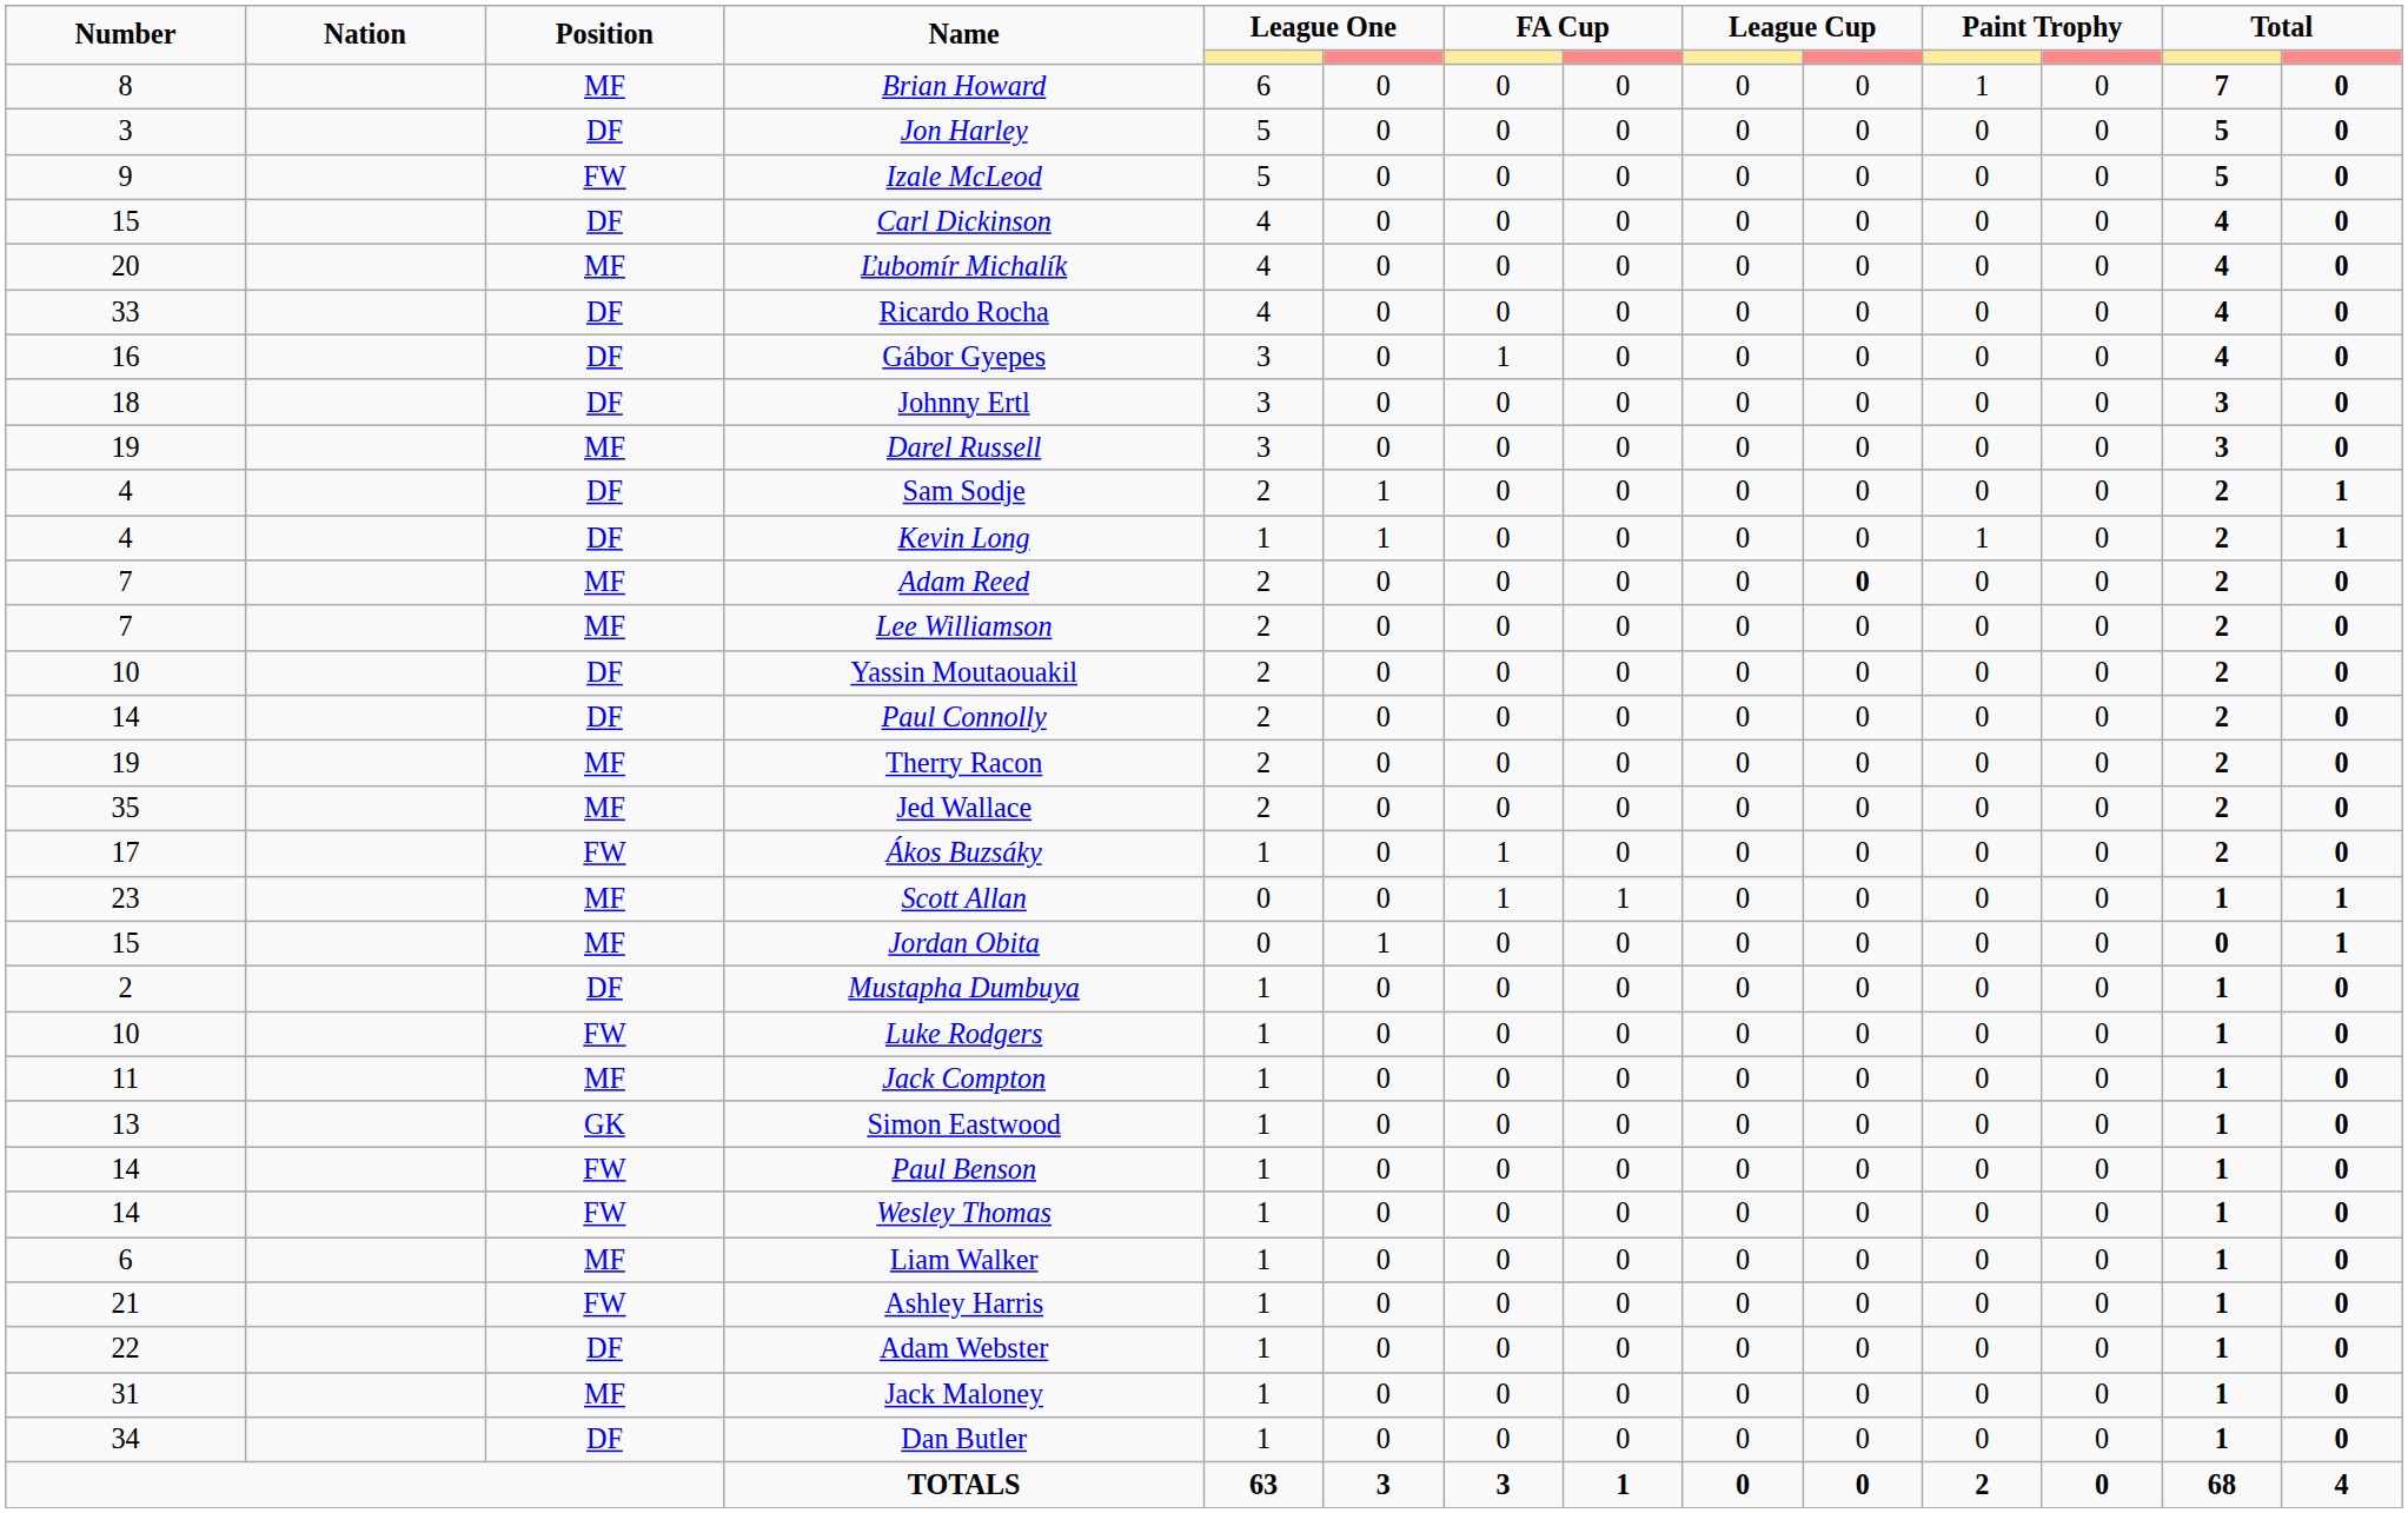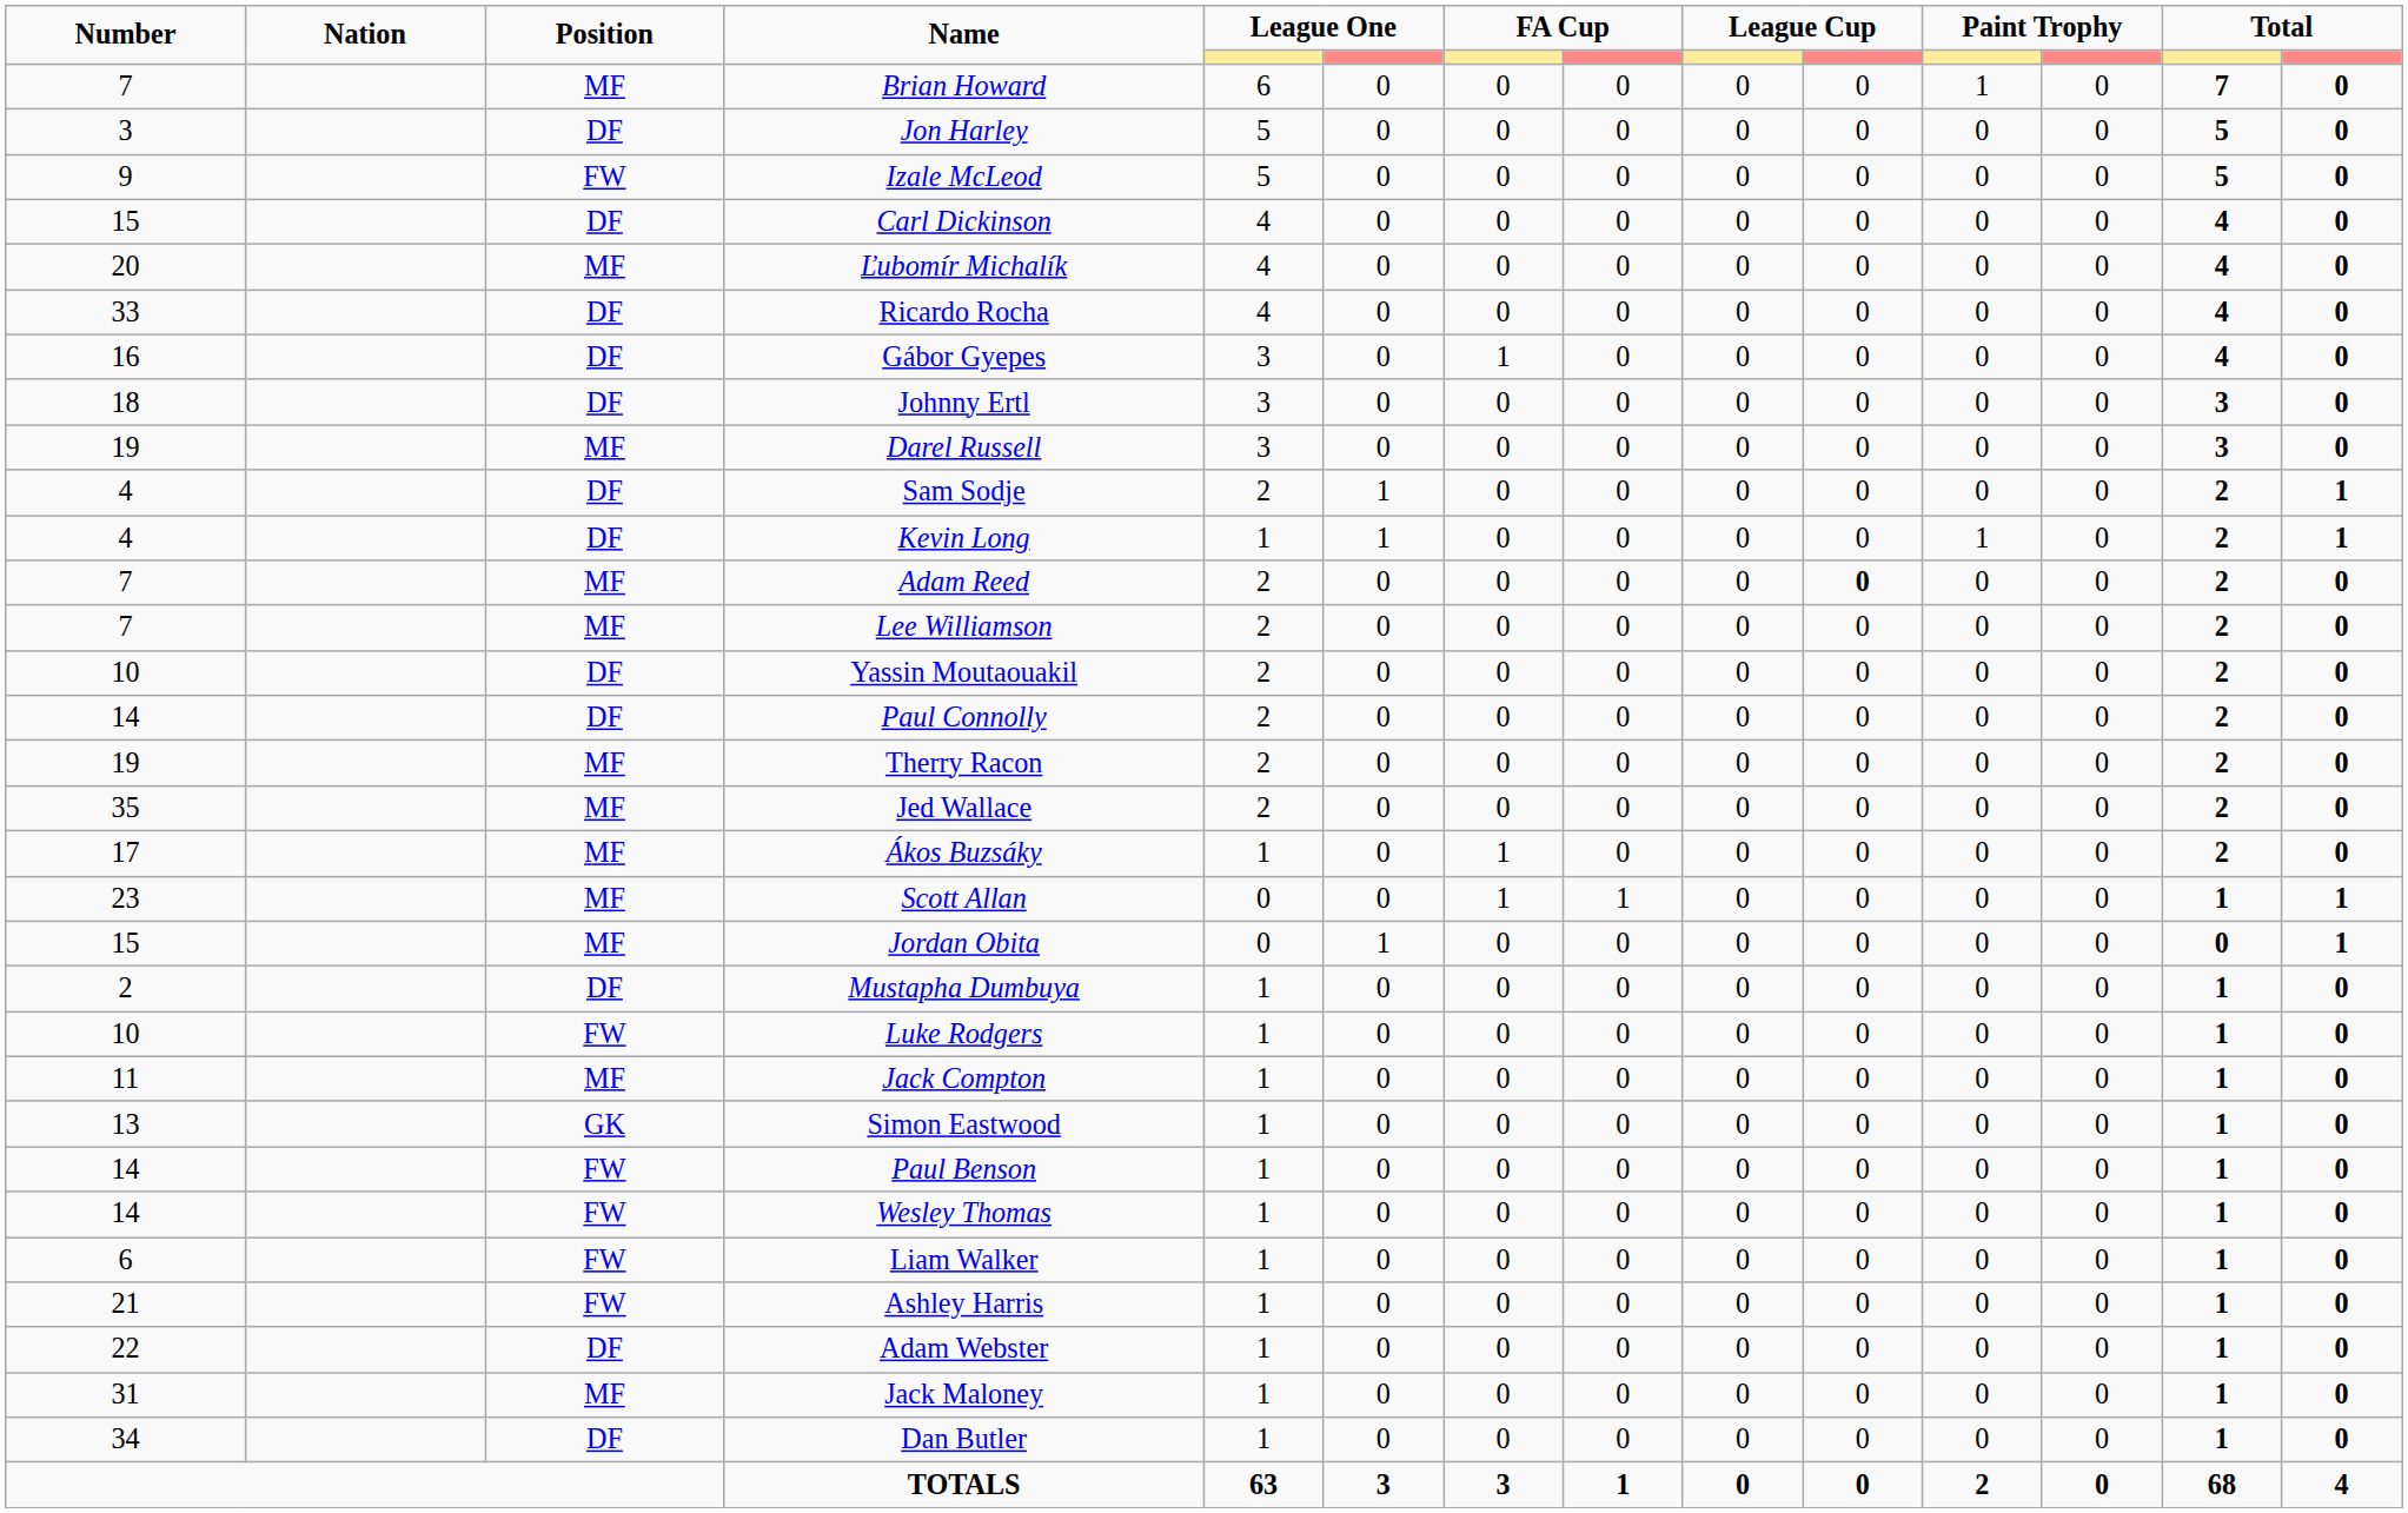 <table class="wikitable" style="text-align:center;">
 <tr style="text-align:center;">
 <td rowspan="2"  style="width:10%; "><strong>Number</strong></td>
 <td rowspan="2"  style="width:10%; "><strong>Nation</strong></td>
 <td rowspan="2"  style="width:10%; "><strong>Position</strong></td>
 <td rowspan="2"  style="width:20%; "><strong>Name</strong></td>
 <td colspan="2"><strong>League One</strong></td>
 <td colspan="2"><strong>FA Cup</strong></td>
 <td colspan="2"><strong>League Cup</strong></td>
 <td colspan="2"><strong>Paint Trophy</strong></td>
 <td colspan="2"><strong>Total</strong></td>
 </tr>
 <tr>
 <th style="width:60px; background:#fe9;"></th>
 <th style="width:60px; background:#ff8888;"></th>
 <th style="width:60px; background:#fe9;"></th>
 <th style="width:60px; background:#ff8888;"></th>
 <th style="width:60px; background:#fe9;"></th>
 <th style="width:60px; background:#ff8888;"></th>
 <th style="width:60px; background:#fe9;"></th>
 <th style="width:60px; background:#ff8888;"></th>
 <th style="width:60px; background:#fe9;"></th>
 <th style="width:60px; background:#ff8888;"></th>
 </tr>
 <tr>
-<td>8</td>
+<td>7</td>
 <td></td>
 <td><a href='#'>MF</a></td>
 <td><em><a href='#'>Brian Howard</a></em></td>
 <td>6</td>
 <td>0</td>
 <td>0</td>
 <td>0</td>
 <td>0</td>
 <td>0</td>
 <td>1</td>
 <td>0</td>
 <td><strong>7</strong></td>
 <td><strong>0</strong></td>
 </tr>
 <tr>
 <td>3</td>
 <td></td>
 <td><a href='#'>DF</a></td>
 <td><em><a href='#'>Jon Harley</a></em></td>
 <td>5</td>
 <td>0</td>
 <td>0</td>
 <td>0</td>
 <td>0</td>
 <td>0</td>
 <td>0</td>
 <td>0</td>
 <td><strong>5</strong></td>
 <td><strong>0</strong></td>
 </tr>
 <tr>
 <td>9</td>
 <td></td>
 <td><a href='#'>FW</a></td>
 <td><em><a href='#'>Izale McLeod</a></em></td>
 <td>5</td>
 <td>0</td>
 <td>0</td>
 <td>0</td>
 <td>0</td>
 <td>0</td>
 <td>0</td>
 <td>0</td>
 <td><strong>5</strong></td>
 <td><strong>0</strong></td>
 </tr>
 <tr>
 <td>15</td>
 <td></td>
 <td><a href='#'>DF</a></td>
 <td><em><a href='#'>Carl Dickinson</a></em></td>
 <td>4</td>
 <td>0</td>
 <td>0</td>
 <td>0</td>
 <td>0</td>
 <td>0</td>
 <td>0</td>
 <td>0</td>
 <td><strong>4</strong></td>
 <td><strong>0</strong></td>
 </tr>
 <tr>
 <td>20</td>
 <td></td>
 <td><a href='#'>MF</a></td>
 <td><em><a href='#'>Ľubomír Michalík</a></em></td>
 <td>4</td>
 <td>0</td>
 <td>0</td>
 <td>0</td>
 <td>0</td>
 <td>0</td>
 <td>0</td>
 <td>0</td>
 <td><strong>4</strong></td>
 <td><strong>0</strong></td>
 </tr>
 <tr>
 <td>33</td>
 <td></td>
 <td><a href='#'>DF</a></td>
 <td><a href='#'>Ricardo Rocha</a></td>
 <td>4</td>
 <td>0</td>
 <td>0</td>
 <td>0</td>
 <td>0</td>
 <td>0</td>
 <td>0</td>
 <td>0</td>
 <td><strong>4</strong></td>
 <td><strong>0</strong></td>
 </tr>
 <tr>
 <td>16</td>
 <td></td>
 <td><a href='#'>DF</a></td>
 <td><a href='#'>Gábor Gyepes</a></td>
 <td>3</td>
 <td>0</td>
 <td>1</td>
 <td>0</td>
 <td>0</td>
 <td>0</td>
 <td>0</td>
 <td>0</td>
 <td><strong>4</strong></td>
 <td><strong>0</strong></td>
 </tr>
 <tr>
 <td>18</td>
 <td></td>
 <td><a href='#'>DF</a></td>
 <td><a href='#'>Johnny Ertl</a></td>
 <td>3</td>
 <td>0</td>
 <td>0</td>
 <td>0</td>
 <td>0</td>
 <td>0</td>
 <td>0</td>
 <td>0</td>
 <td><strong>3</strong></td>
 <td><strong>0</strong></td>
 </tr>
 <tr>
 <td>19</td>
 <td></td>
 <td><a href='#'>MF</a></td>
 <td><em><a href='#'>Darel Russell</a></em></td>
 <td>3</td>
 <td>0</td>
 <td>0</td>
 <td>0</td>
 <td>0</td>
 <td>0</td>
 <td>0</td>
 <td>0</td>
 <td><strong>3</strong></td>
 <td><strong>0</strong></td>
 </tr>
 <tr>
 <td>4</td>
 <td></td>
 <td><a href='#'>DF</a></td>
 <td><a href='#'>Sam Sodje</a></td>
 <td>2</td>
 <td>1</td>
 <td>0</td>
 <td>0</td>
 <td>0</td>
 <td>0</td>
 <td>0</td>
 <td>0</td>
 <td><strong>2</strong></td>
 <td><strong>1</strong></td>
 </tr>
 <tr>
 <td>4</td>
 <td></td>
 <td><a href='#'>DF</a></td>
 <td><em><a href='#'>Kevin Long</a></em></td>
 <td>1</td>
 <td>1</td>
 <td>0</td>
 <td>0</td>
 <td>0</td>
 <td>0</td>
 <td>1</td>
 <td>0</td>
 <td><strong>2</strong></td>
 <td><strong>1</strong></td>
 </tr>
 <tr>
 <td>7</td>
 <td></td>
 <td><a href='#'>MF</a></td>
 <td><em><a href='#'>Adam Reed</a></em></td>
 <td>2</td>
 <td>0</td>
 <td>0</td>
 <td>0</td>
 <td>0</td>
 <td><strong>0</strong></td>
 <td>0</td>
 <td>0</td>
 <td><strong>2</strong></td>
 <td><strong>0</strong></td>
 </tr>
 <tr>
 <td>7</td>
 <td></td>
 <td><a href='#'>MF</a></td>
 <td><em><a href='#'>Lee Williamson</a></em></td>
 <td>2</td>
 <td>0</td>
 <td>0</td>
 <td>0</td>
 <td>0</td>
 <td>0</td>
 <td>0</td>
 <td>0</td>
 <td><strong>2</strong></td>
 <td><strong>0</strong></td>
 </tr>
 <tr>
 <td>10</td>
 <td></td>
 <td><a href='#'>DF</a></td>
 <td><a href='#'>Yassin Moutaouakil</a></td>
 <td>2</td>
 <td>0</td>
 <td>0</td>
 <td>0</td>
 <td>0</td>
 <td>0</td>
 <td>0</td>
 <td>0</td>
 <td><strong>2</strong></td>
 <td><strong>0</strong></td>
 </tr>
 <tr>
 <td>14</td>
 <td></td>
 <td><a href='#'>DF</a></td>
 <td><em><a href='#'>Paul Connolly</a></em></td>
 <td>2</td>
 <td>0</td>
 <td>0</td>
 <td>0</td>
 <td>0</td>
 <td>0</td>
 <td>0</td>
 <td>0</td>
 <td><strong>2</strong></td>
 <td><strong>0</strong></td>
 </tr>
 <tr>
 <td>19</td>
 <td></td>
 <td><a href='#'>MF</a></td>
 <td><a href='#'>Therry Racon</a></td>
 <td>2</td>
 <td>0</td>
 <td>0</td>
 <td>0</td>
 <td>0</td>
 <td>0</td>
 <td>0</td>
 <td>0</td>
 <td><strong>2</strong></td>
 <td><strong>0</strong></td>
 </tr>
 <tr>
 <td>35</td>
 <td></td>
 <td><a href='#'>MF</a></td>
 <td><a href='#'>Jed Wallace</a></td>
 <td>2</td>
 <td>0</td>
 <td>0</td>
 <td>0</td>
 <td>0</td>
 <td>0</td>
 <td>0</td>
 <td>0</td>
 <td><strong>2</strong></td>
 <td><strong>0</strong></td>
 </tr>
 <tr>
 <td>17</td>
 <td></td>
-<td><a href='#'>FW</a></td>
+<td><a href='#'>MF</a></td>
 <td><em><a href='#'>Ákos Buzsáky</a></em></td>
 <td>1</td>
 <td>0</td>
 <td>1</td>
 <td>0</td>
 <td>0</td>
 <td>0</td>
 <td>0</td>
 <td>0</td>
 <td><strong>2</strong></td>
 <td><strong>0</strong></td>
 </tr>
 <tr>
 <td>23</td>
 <td></td>
 <td><a href='#'>MF</a></td>
 <td><em><a href='#'>Scott Allan</a></em></td>
 <td>0</td>
 <td>0</td>
 <td>1</td>
 <td>1</td>
 <td>0</td>
 <td>0</td>
 <td>0</td>
 <td>0</td>
 <td><strong>1</strong></td>
 <td><strong>1</strong></td>
 </tr>
 <tr>
 <td>15</td>
 <td></td>
 <td><a href='#'>MF</a></td>
 <td><em><a href='#'>Jordan Obita</a></em></td>
 <td>0</td>
 <td>1</td>
 <td>0</td>
 <td>0</td>
 <td>0</td>
 <td>0</td>
 <td>0</td>
 <td>0</td>
 <td><strong>0</strong></td>
 <td><strong>1</strong></td>
 </tr>
 <tr>
 <td>2</td>
 <td></td>
 <td><a href='#'>DF</a></td>
 <td><em><a href='#'>Mustapha Dumbuya</a></em></td>
 <td>1</td>
 <td>0</td>
 <td>0</td>
 <td>0</td>
 <td>0</td>
 <td>0</td>
 <td>0</td>
 <td>0</td>
 <td><strong>1</strong></td>
 <td><strong>0</strong></td>
 </tr>
 <tr>
 <td>10</td>
 <td></td>
 <td><a href='#'>FW</a></td>
 <td><em><a href='#'>Luke Rodgers</a></em></td>
 <td>1</td>
 <td>0</td>
 <td>0</td>
 <td>0</td>
 <td>0</td>
 <td>0</td>
 <td>0</td>
 <td>0</td>
 <td><strong>1</strong></td>
 <td><strong>0</strong></td>
 </tr>
 <tr>
 <td>11</td>
 <td></td>
 <td><a href='#'>MF</a></td>
 <td><em><a href='#'>Jack Compton</a></em></td>
 <td>1</td>
 <td>0</td>
 <td>0</td>
 <td>0</td>
 <td>0</td>
 <td>0</td>
 <td>0</td>
 <td>0</td>
 <td><strong>1</strong></td>
 <td><strong>0</strong></td>
 </tr>
 <tr>
 <td>13</td>
 <td></td>
 <td><a href='#'>GK</a></td>
 <td><a href='#'>Simon Eastwood</a></td>
 <td>1</td>
 <td>0</td>
 <td>0</td>
 <td>0</td>
 <td>0</td>
 <td>0</td>
 <td>0</td>
 <td>0</td>
 <td><strong>1</strong></td>
 <td><strong>0</strong></td>
 </tr>
 <tr>
 <td>14</td>
 <td></td>
 <td><a href='#'>FW</a></td>
 <td><em><a href='#'>Paul Benson</a></em></td>
 <td>1</td>
 <td>0</td>
 <td>0</td>
 <td>0</td>
 <td>0</td>
 <td>0</td>
 <td>0</td>
 <td>0</td>
 <td><strong>1</strong></td>
 <td><strong>0</strong></td>
 </tr>
 <tr>
 <td>14</td>
 <td></td>
 <td><a href='#'>FW</a></td>
 <td><em><a href='#'>Wesley Thomas</a></em></td>
 <td>1</td>
 <td>0</td>
 <td>0</td>
 <td>0</td>
 <td>0</td>
 <td>0</td>
 <td>0</td>
 <td>0</td>
 <td><strong>1</strong></td>
 <td><strong>0</strong></td>
 </tr>
 <tr>
 <td>6</td>
 <td></td>
-<td><a href='#'>MF</a></td>
+<td><a href='#'>FW</a></td>
 <td><a href='#'>Liam Walker</a></td>
 <td>1</td>
 <td>0</td>
 <td>0</td>
 <td>0</td>
 <td>0</td>
 <td>0</td>
 <td>0</td>
 <td>0</td>
 <td><strong>1</strong></td>
 <td><strong>0</strong></td>
 </tr>
 <tr>
 <td>21</td>
 <td></td>
 <td><a href='#'>FW</a></td>
 <td><a href='#'>Ashley Harris</a></td>
 <td>1</td>
 <td>0</td>
 <td>0</td>
 <td>0</td>
 <td>0</td>
 <td>0</td>
 <td>0</td>
 <td>0</td>
 <td><strong>1</strong></td>
 <td><strong>0</strong></td>
 </tr>
 <tr>
 <td>22</td>
 <td></td>
 <td><a href='#'>DF</a></td>
 <td><a href='#'>Adam Webster</a></td>
 <td>1</td>
 <td>0</td>
 <td>0</td>
 <td>0</td>
 <td>0</td>
 <td>0</td>
 <td>0</td>
 <td>0</td>
 <td><strong>1</strong></td>
 <td><strong>0</strong></td>
 </tr>
 <tr>
 <td>31</td>
 <td></td>
 <td><a href='#'>MF</a></td>
 <td><a href='#'>Jack Maloney</a></td>
 <td>1</td>
 <td>0</td>
 <td>0</td>
 <td>0</td>
 <td>0</td>
 <td>0</td>
 <td>0</td>
 <td>0</td>
 <td><strong>1</strong></td>
 <td><strong>0</strong></td>
 </tr>
 <tr>
 <td>34</td>
 <td></td>
 <td><a href='#'>DF</a></td>
 <td><a href='#'>Dan Butler</a></td>
 <td>1</td>
 <td>0</td>
 <td>0</td>
 <td>0</td>
 <td>0</td>
 <td>0</td>
 <td>0</td>
 <td>0</td>
 <td><strong>1</strong></td>
 <td><strong>0</strong></td>
 </tr>
 <tr>
 <td colspan="3"></td>
 <td><strong>TOTALS</strong></td>
 <td><strong>63</strong></td>
 <td><strong>3</strong></td>
 <td><strong>3</strong></td>
 <td><strong>1</strong></td>
 <td><strong>0</strong></td>
 <td><strong>0</strong></td>
 <td><strong>2</strong></td>
 <td><strong>0</strong></td>
 <td><strong>68</strong></td>
 <td><strong>4</strong></td>
 </tr>
 </table>
